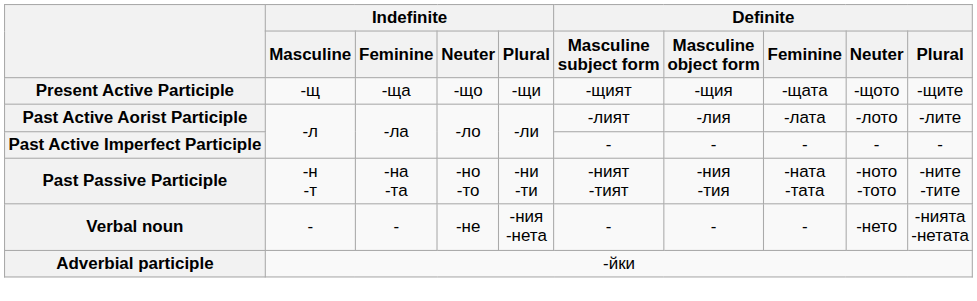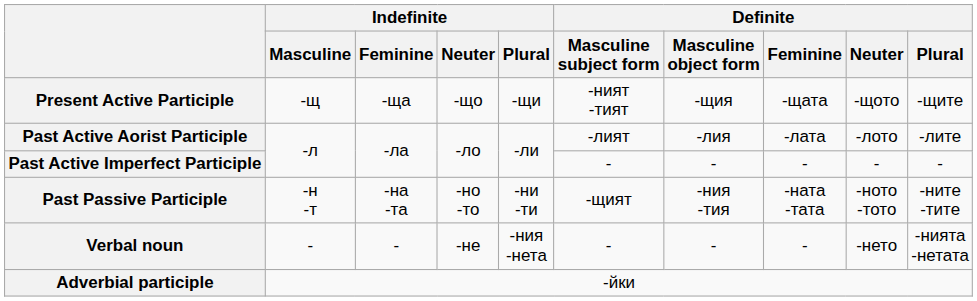 <table class="wikitable" style="text-align: center;">
 <tr>
 <th rowspan="2"></th>
 <th colspan="4">Indefinite</th>
 <th colspan="5">Definite</th>
 </tr>
 <tr>
 <th>Masculine</th>
 <th>Feminine</th>
 <th>Neuter</th>
 <th>Plural</th>
 <th>Masculine<br>subject form</th>
 <th>Masculine<br>object form</th>
 <th>Feminine</th>
 <th>Neuter</th>
 <th>Plural</th>
 </tr>
 <tr>
 <th>Present Active Participle</th>
 <td>-щ </td>
 <td>-ща </td>
 <td>-що </td>
 <td>-щи </td>
-<td>-щият </td>
+<td>-ният  <br> -тият </td>
 <td>-щия </td>
 <td>-щата </td>
 <td>-щото </td>
 <td>-щите </td>
 </tr>
 <tr>
 <th>Past Active Aorist Participle</th>
 <td rowspan="2">-л </td>
 <td rowspan="2">-ла </td>
 <td rowspan="2">-ло </td>
 <td rowspan="2">-ли </td>
 <td>-лият </td>
 <td>-лия </td>
 <td>-лата </td>
 <td>-лото </td>
 <td>-лите </td>
 </tr>
 <tr>
 <th>Past Active Imperfect Participle</th>
 <td>-</td>
 <td>-</td>
 <td>-</td>
 <td>-</td>
 <td>-</td>
 </tr>
 <tr>
 <th>Past Passive Participle</th>
 <td>-н  <br> -т </td>
 <td>-на  <br> -та </td>
 <td>-но  <br> -то </td>
 <td>-ни  <br> -ти </td>
-<td>-ният  <br> -тият </td>
+<td>-щият </td>
 <td>-ния  <br> -тия </td>
 <td>-ната  <br> -тата </td>
 <td>-ното  <br> -тото </td>
 <td>-ните  <br> -тите </td>
 </tr>
 <tr>
 <th>Verbal noun</th>
 <td>-</td>
 <td>-</td>
 <td>-не </td>
 <td>-ния  <br> -нета </td>
 <td>-</td>
 <td>-</td>
 <td>-</td>
 <td>-нето </td>
 <td>-нията  <br> -нетата </td>
 </tr>
 <tr>
 <th>Adverbial participle</th>
 <td colspan="9">-йки </td>
 </tr>
 </table>
